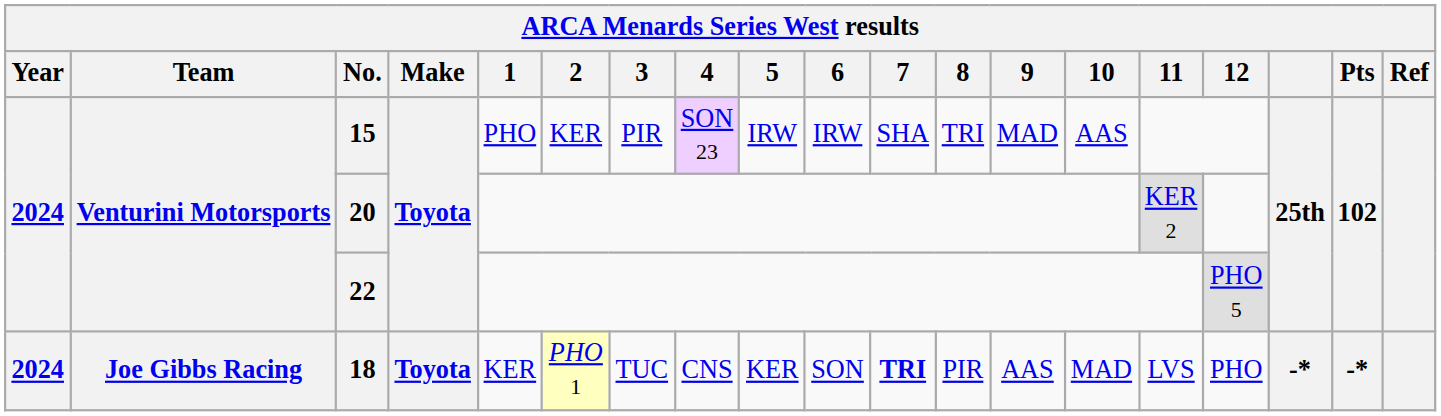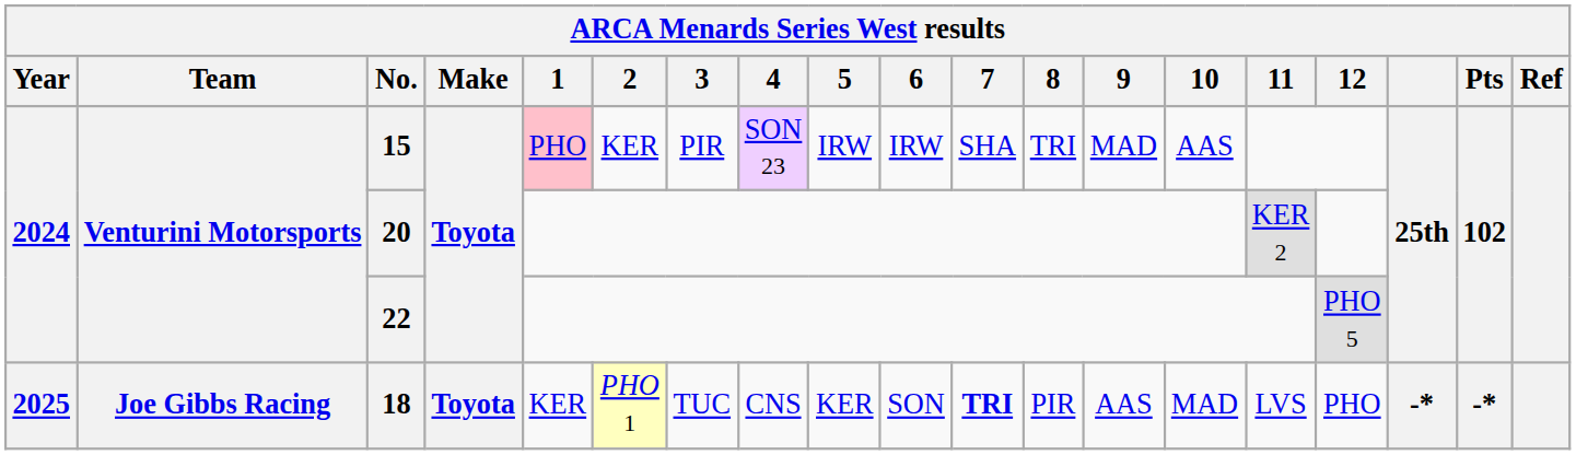 <table class="wikitable" style="text-align:center; font-size:75%">
 <tr>
 <th colspan=23><a href='#'>ARCA Menards Series West</a> results</th>
 </tr>
 <tr>
 <th>Year</th>
 <th>Team</th>
 <th>No.</th>
 <th>Make</th>
 <th>1</th>
 <th>2</th>
 <th>3</th>
 <th>4</th>
 <th>5</th>
 <th>6</th>
 <th>7</th>
 <th>8</th>
 <th>9</th>
 <th>10</th>
 <th>11</th>
 <th>12</th>
 <th></th>
 <th>Pts</th>
 <th>Ref</th>
 </tr>
 <tr>
 <th rowspan=3><a href='#'>2024</a></th>
 <th rowspan=3><a href='#'>Venturini Motorsports</a></th>
 <th>15</th>
 <th rowspan=3><a href='#'>Toyota</a></th>
-<td><a href='#'>PHO</a></td>
+<td style="background: pink;"><a href='#'>PHO</a></td>
 <td><a href='#'>KER</a></td>
 <td><a href='#'>PIR</a></td>
 <td style="background:#EFCFFF;"><a href='#'>SON</a><br><small>23</small></td>
 <td><a href='#'>IRW</a></td>
 <td><a href='#'>IRW</a></td>
 <td><a href='#'>SHA</a></td>
 <td><a href='#'>TRI</a></td>
 <td><a href='#'>MAD</a></td>
 <td><a href='#'>AAS</a></td>
 <td colspan=2></td>
 <th rowspan=3>25th</th>
 <th rowspan=3>102</th>
 <th rowspan=3></th>
 </tr>
 <tr>
 <th>20</th>
 <td colspan=10></td>
 <td style="background:#DFDFDF;"><a href='#'>KER</a><br><small>2</small></td>
 <td></td>
 </tr>
 <tr>
 <th>22</th>
 <td colspan=11></td>
 <td style="background:#DFDFDF;"><a href='#'>PHO</a><br><small>5</small></td>
 </tr>
 <tr>
-<th><a href='#'>2024</a></th>
+<th><a href='#'>2025</a></th>
 <th><a href='#'>Joe Gibbs Racing</a></th>
 <th>18</th>
 <th><a href='#'>Toyota</a></th>
 <td><a href='#'>KER</a></td>
 <td style="background:#FFFFBF;"><em><a href='#'>PHO</a></em><br><small>1</small></td>
 <td><a href='#'>TUC</a></td>
 <td><a href='#'>CNS</a></td>
 <td><a href='#'>KER</a></td>
 <td><a href='#'>SON</a></td>
 <td><strong><a href='#'>TRI</a></strong></td>
 <td><a href='#'>PIR</a></td>
 <td><a href='#'>AAS</a></td>
 <td><a href='#'>MAD</a></td>
 <td><a href='#'>LVS</a></td>
 <td><a href='#'>PHO</a></td>
 <th>-*</th>
 <th>-*</th>
 <th></th>
 </tr>
 </table>
